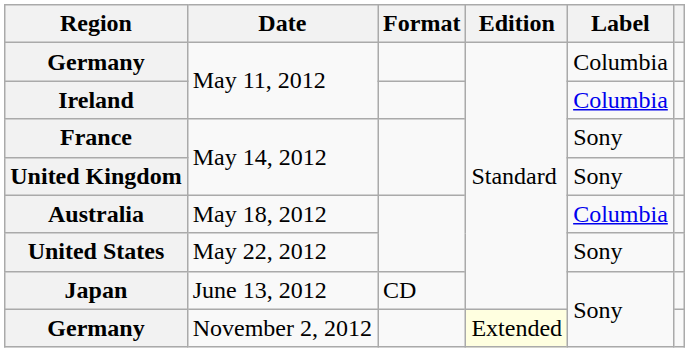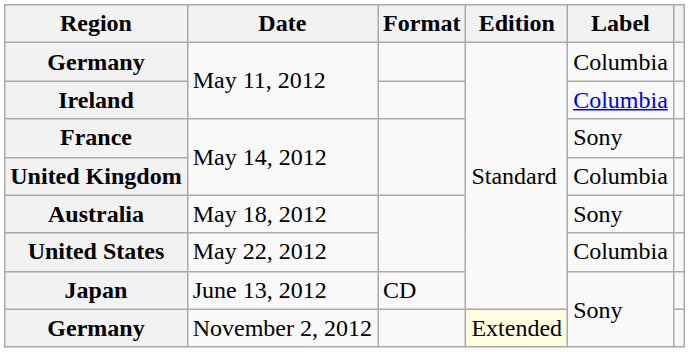 <table class="wikitable plainrowheaders">
 <tr>
 <th scope="col">Region</th>
 <th scope="col">Date</th>
 <th scope="col">Format</th>
 <th scope="col">Edition</th>
 <th scope="col">Label</th>
 <th scope="col"></th>
 </tr>
 <tr>
 <th scope="row">Germany</th>
 <td rowspan="2">May 11, 2012</td>
 <td></td>
 <td rowspan="7">Standard</td>
 <td>Columbia</td>
 <td align="center"></td>
 </tr>
 <tr>
 <th scope="row">Ireland</th>
 <td></td>
 <td><a href='#'>Columbia</a></td>
 <td align="center"></td>
 </tr>
 <tr>
 <th scope="row">France</th>
 <td rowspan="2">May 14, 2012</td>
 <td rowspan="2"></td>
 <td>Sony</td>
 <td align="center"></td>
 </tr>
 <tr>
 <th scope="row">United Kingdom</th>
-<td>Sony</td>
+<td>Columbia</td>
 <td align="center"></td>
 </tr>
 <tr>
 <th scope="row">Australia</th>
 <td>May 18, 2012</td>
 <td rowspan="2"></td>
-<td><a href='#'>Columbia</a></td>
+<td>Sony</td>
 <td align="center"></td>
 </tr>
 <tr>
 <th scope="row">United States</th>
 <td>May 22, 2012</td>
-<td>Sony</td>
+<td>Columbia</td>
 <td align="center"></td>
 </tr>
 <tr>
 <th scope="row">Japan</th>
 <td>June 13, 2012</td>
 <td>CD</td>
 <td rowspan="2">Sony</td>
 <td align="center"></td>
 </tr>
 <tr>
 <th scope="row">Germany</th>
 <td>November 2, 2012</td>
 <td></td>
 <td style="background: lightyellow;">Extended</td>
 <td align="center"></td>
 </tr>
 </table>
